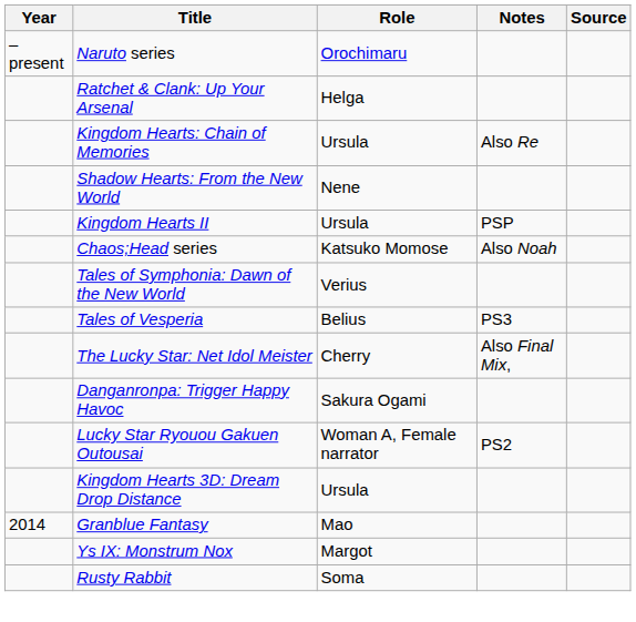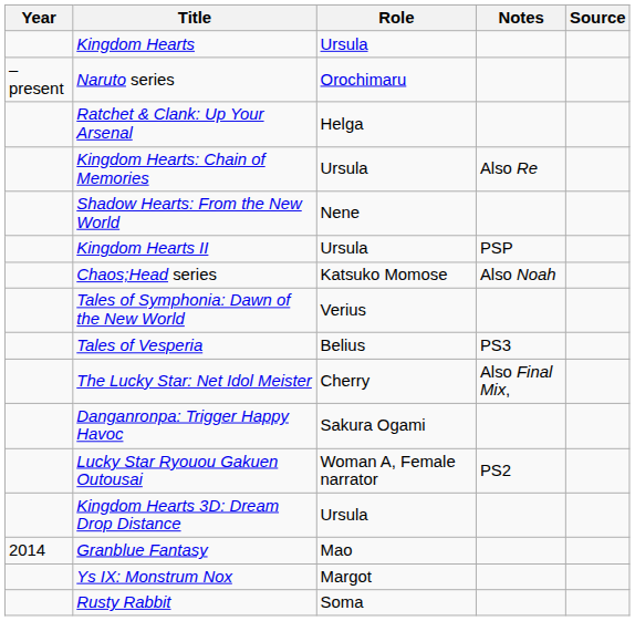 <table class="wikitable sortable plainrowheaders">
 <tr>
 <th>Year</th>
 <th>Title</th>
 <th>Role</th>
 <th class="unsortable">Notes</th>
 <th class="unsortable">Source</th>
+</tr>
+<tr>
+<td></td>
+<td><em><a href='#'>Kingdom Hearts</a></em></td>
+<td><a href='#'>Ursula</a></td>
+<td></td>
+<td></td>
 </tr>
 <tr>
 <td>–present</td>
 <td><em><a href='#'>Naruto</a></em> series</td>
 <td><a href='#'>Orochimaru</a></td>
 <td></td>
 <td></td>
 </tr>
 <tr>
 <td></td>
 <td><em><a href='#'>Ratchet & Clank: Up Your Arsenal</a></em></td>
 <td>Helga</td>
 <td></td>
 <td></td>
 </tr>
 <tr>
 <td></td>
 <td><em><a href='#'>Kingdom Hearts: Chain of Memories</a></em></td>
 <td>Ursula</td>
 <td>Also <em>Re</em></td>
 <td></td>
 </tr>
 <tr>
 <td></td>
 <td><em><a href='#'>Shadow Hearts: From the New World</a></em></td>
 <td>Nene</td>
 <td></td>
 <td></td>
 </tr>
 <tr>
 <td></td>
 <td><em><a href='#'>Kingdom Hearts II</a></em></td>
 <td>Ursula</td>
 <td>PSP</td>
 <td></td>
 </tr>
 <tr>
 <td></td>
 <td><em><a href='#'>Chaos;Head</a></em> series</td>
 <td>Katsuko Momose</td>
 <td>Also <em>Noah</em></td>
 <td></td>
 </tr>
 <tr>
 <td></td>
 <td><em><a href='#'>Tales of Symphonia: Dawn of the New World</a></em></td>
 <td>Verius</td>
 <td></td>
 <td></td>
 </tr>
 <tr>
 <td></td>
 <td><em><a href='#'>Tales of Vesperia</a></em></td>
 <td>Belius</td>
 <td>PS3</td>
 <td></td>
 </tr>
 <tr>
 <td></td>
 <td><em><a href='#'>The Lucky Star: Net Idol Meister</a></em></td>
 <td>Cherry</td>
 <td>Also <em>Final Mix</em>,</td>
 <td></td>
 </tr>
 <tr>
 <td></td>
 <td><em><a href='#'>Danganronpa: Trigger Happy Havoc</a></em></td>
 <td>Sakura Ogami</td>
 <td></td>
 <td></td>
 </tr>
 <tr>
 <td></td>
 <td><em><a href='#'>Lucky Star Ryouou Gakuen Outousai</a></em></td>
 <td>Woman A, Female narrator</td>
 <td>PS2</td>
 <td></td>
 </tr>
 <tr>
 <td></td>
 <td><em><a href='#'>Kingdom Hearts 3D: Dream Drop Distance</a></em></td>
 <td>Ursula</td>
 <td></td>
 <td></td>
 </tr>
 <tr>
 <td>2014</td>
 <td><em><a href='#'>Granblue Fantasy</a></em></td>
 <td>Mao</td>
 <td></td>
 <td></td>
 </tr>
 <tr>
 <td></td>
 <td><em><a href='#'>Ys IX: Monstrum Nox</a></em></td>
 <td>Margot</td>
 <td></td>
 <td></td>
 </tr>
 <tr>
 <td></td>
 <td><em><a href='#'>Rusty Rabbit</a></em></td>
 <td>Soma</td>
 <td></td>
 <td></td>
 </tr>
 </table>
